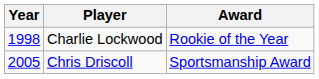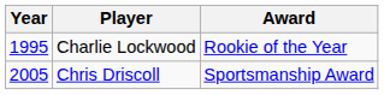 <table class="wikitable">
 <tr>
 <th>Year</th>
 <th>Player</th>
 <th>Award</th>
 </tr>
 <tr>
-<td><a href='#'>1998</a></td>
+<td><a href='#'>1995</a></td>
 <td>Charlie Lockwood</td>
 <td><a href='#'>Rookie of the Year</a></td>
 </tr>
 <tr>
 <td><a href='#'>2005</a></td>
 <td><a href='#'>Chris Driscoll</a></td>
 <td><a href='#'>Sportsmanship Award</a></td>
 </tr>
 </table>
